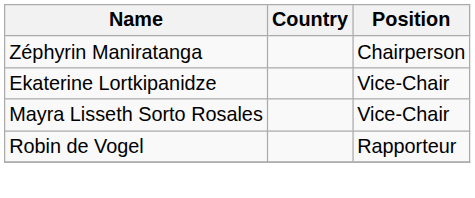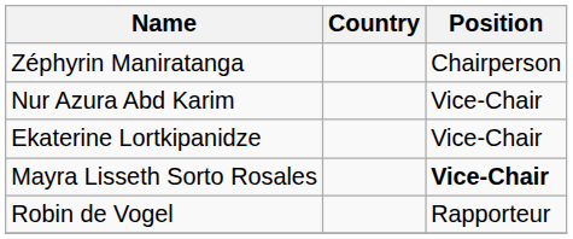 <table class="wikitable">
 <tr>
 <th>Name</th>
 <th>Country</th>
 <th>Position</th>
 </tr>
 <tr>
 <td>Zéphyrin Maniratanga</td>
 <td></td>
 <td>Chairperson</td>
 </tr>
 <tr>
+<td>Nur Azura Abd Karim</td>
+<td></td>
+<td>Vice-Chair</td>
+</tr>
+<tr>
 <td>Ekaterine Lortkipanidze</td>
 <td></td>
 <td>Vice-Chair</td>
 </tr>
 <tr>
 <td>Mayra Lisseth Sorto Rosales</td>
 <td></td>
-<td>Vice-Chair</td>
+<td><strong>Vice-Chair</strong></td>
 </tr>
 <tr>
 <td>Robin de Vogel</td>
 <td></td>
 <td>Rapporteur</td>
 </tr>
 <tr>
 </tr>
 </table>
